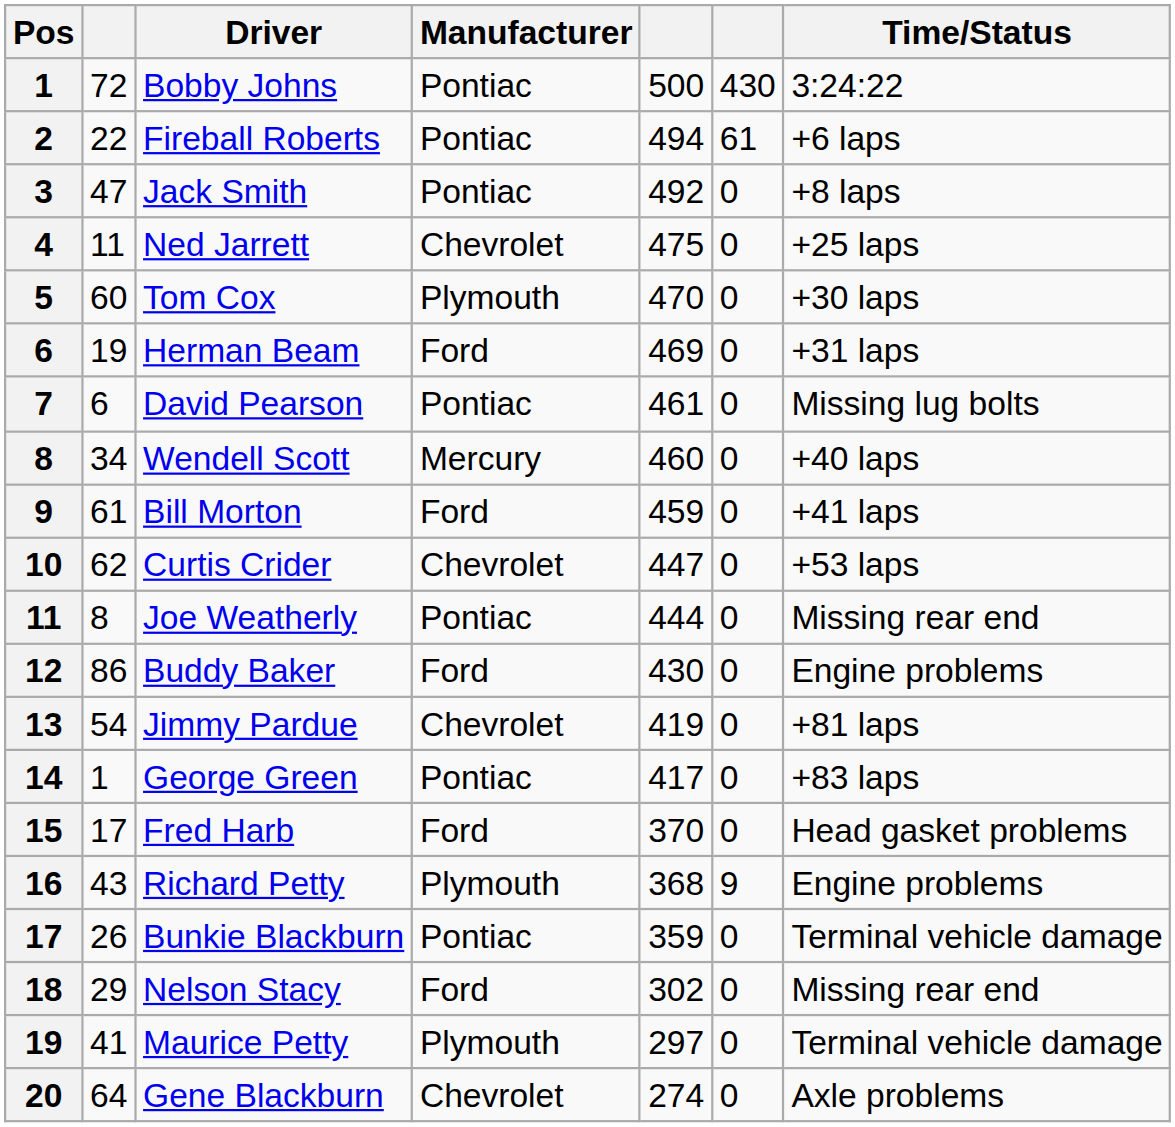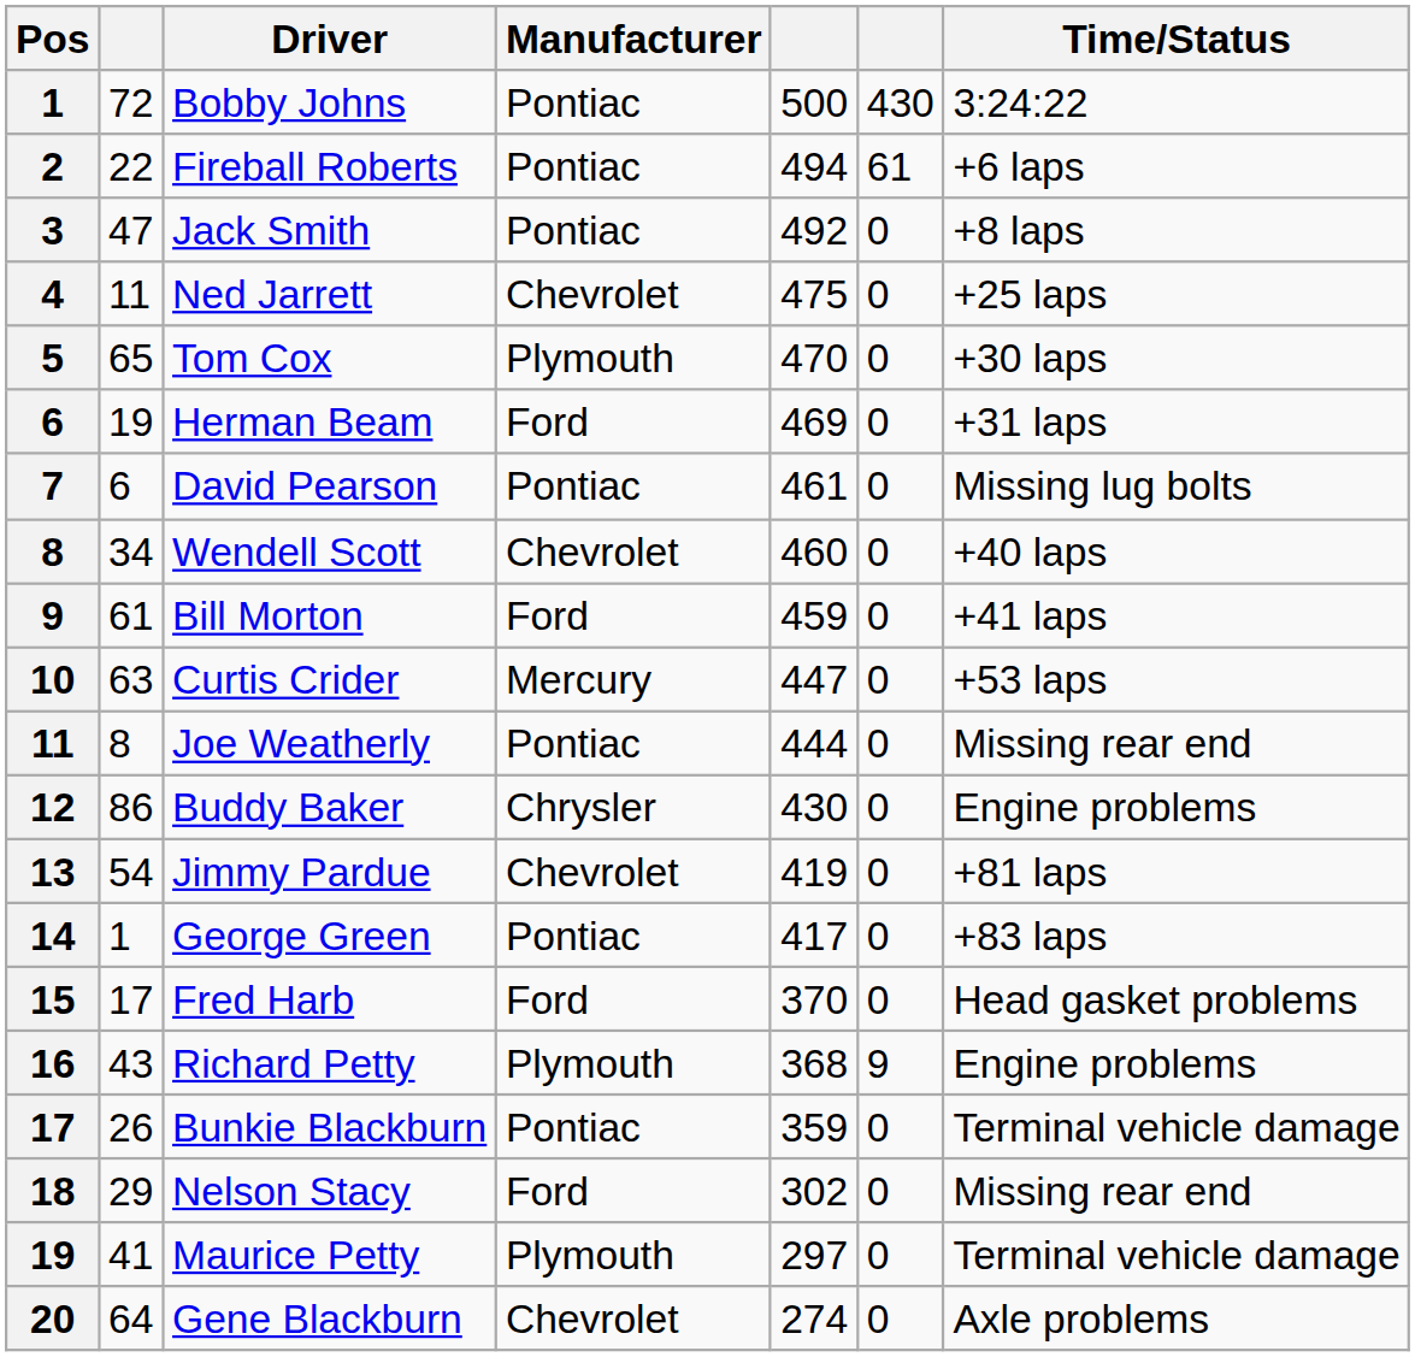 <table class="wikitable" style="font-size:95%;">
 <tr>
 <th>Pos</th>
 <th></th>
 <th>Driver</th>
 <th>Manufacturer</th>
 <th></th>
 <th></th>
 <th>Time/Status</th>
 </tr>
 <tr>
 <th>1</th>
 <td>72</td>
 <td><a href='#'>Bobby Johns</a></td>
 <td>Pontiac</td>
 <td>500</td>
 <td>430</td>
 <td>3:24:22</td>
 </tr>
 <tr>
 <th>2</th>
 <td>22</td>
 <td><a href='#'>Fireball Roberts</a></td>
 <td>Pontiac</td>
 <td>494</td>
 <td>61</td>
 <td>+6 laps</td>
 </tr>
 <tr>
 <th>3</th>
 <td>47</td>
 <td><a href='#'>Jack Smith</a></td>
 <td>Pontiac</td>
 <td>492</td>
 <td>0</td>
 <td>+8 laps</td>
 </tr>
 <tr>
 <th>4</th>
 <td>11</td>
 <td><a href='#'>Ned Jarrett</a></td>
 <td>Chevrolet</td>
 <td>475</td>
 <td>0</td>
 <td>+25 laps</td>
 </tr>
 <tr>
 <th>5</th>
-<td>60</td>
+<td>65</td>
 <td><a href='#'>Tom Cox</a></td>
 <td>Plymouth</td>
 <td>470</td>
 <td>0</td>
 <td>+30 laps</td>
 </tr>
 <tr>
 <th>6</th>
 <td>19</td>
 <td><a href='#'>Herman Beam</a></td>
 <td>Ford</td>
 <td>469</td>
 <td>0</td>
 <td>+31 laps</td>
 </tr>
 <tr>
 <th>7</th>
 <td>6</td>
 <td><a href='#'>David Pearson</a></td>
 <td>Pontiac</td>
 <td>461</td>
 <td>0</td>
 <td>Missing lug bolts</td>
 </tr>
 <tr>
 <th>8</th>
 <td>34</td>
 <td><a href='#'>Wendell Scott</a></td>
-<td>Mercury</td>
+<td>Chevrolet</td>
 <td>460</td>
 <td>0</td>
 <td>+40 laps</td>
 </tr>
 <tr>
 <th>9</th>
 <td>61</td>
 <td><a href='#'>Bill Morton</a></td>
 <td>Ford</td>
 <td>459</td>
 <td>0</td>
 <td>+41 laps</td>
 </tr>
 <tr>
 <th>10</th>
-<td>62</td>
+<td>63</td>
 <td><a href='#'>Curtis Crider</a></td>
-<td>Chevrolet</td>
+<td>Mercury</td>
 <td>447</td>
 <td>0</td>
 <td>+53 laps</td>
 </tr>
 <tr>
 <th>11</th>
 <td>8</td>
 <td><a href='#'>Joe Weatherly</a></td>
 <td>Pontiac</td>
 <td>444</td>
 <td>0</td>
 <td>Missing rear end</td>
 </tr>
 <tr>
 <th>12</th>
 <td>86</td>
 <td><a href='#'>Buddy Baker</a></td>
-<td>Ford</td>
+<td>Chrysler</td>
 <td>430</td>
 <td>0</td>
 <td>Engine problems</td>
 </tr>
 <tr>
 <th>13</th>
 <td>54</td>
 <td><a href='#'>Jimmy Pardue</a></td>
 <td>Chevrolet</td>
 <td>419</td>
 <td>0</td>
 <td>+81 laps</td>
 </tr>
 <tr>
 <th>14</th>
 <td>1</td>
 <td><a href='#'>George Green</a></td>
 <td>Pontiac</td>
 <td>417</td>
 <td>0</td>
 <td>+83 laps</td>
 </tr>
 <tr>
 <th>15</th>
 <td>17</td>
 <td><a href='#'>Fred Harb</a></td>
 <td>Ford</td>
 <td>370</td>
 <td>0</td>
 <td>Head gasket problems</td>
 </tr>
 <tr>
 <th>16</th>
 <td>43</td>
 <td><a href='#'>Richard Petty</a></td>
 <td>Plymouth</td>
 <td>368</td>
 <td>9</td>
 <td>Engine problems</td>
 </tr>
 <tr>
 <th>17</th>
 <td>26</td>
 <td><a href='#'>Bunkie Blackburn</a></td>
 <td>Pontiac</td>
 <td>359</td>
 <td>0</td>
 <td>Terminal vehicle damage</td>
 </tr>
 <tr>
 <th>18</th>
 <td>29</td>
 <td><a href='#'>Nelson Stacy</a></td>
 <td>Ford</td>
 <td>302</td>
 <td>0</td>
 <td>Missing rear end</td>
 </tr>
 <tr>
 <th>19</th>
 <td>41</td>
 <td><a href='#'>Maurice Petty</a></td>
 <td>Plymouth</td>
 <td>297</td>
 <td>0</td>
 <td>Terminal vehicle damage</td>
 </tr>
 <tr>
 <th>20</th>
 <td>64</td>
 <td><a href='#'>Gene Blackburn</a></td>
 <td>Chevrolet</td>
 <td>274</td>
 <td>0</td>
 <td>Axle problems</td>
 </tr>
 </table>
